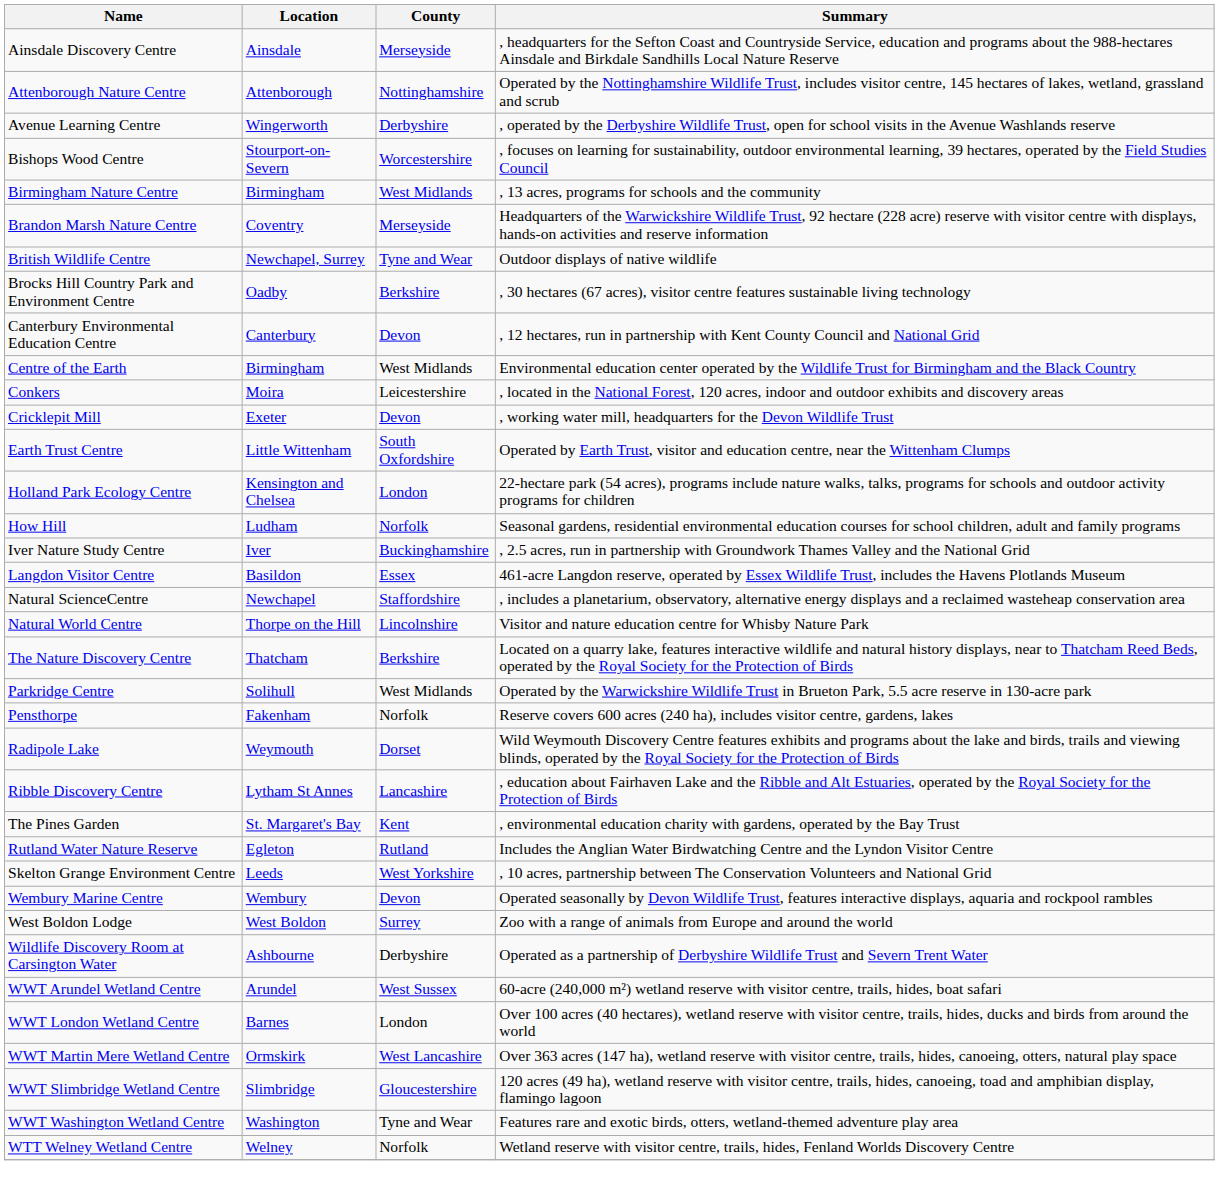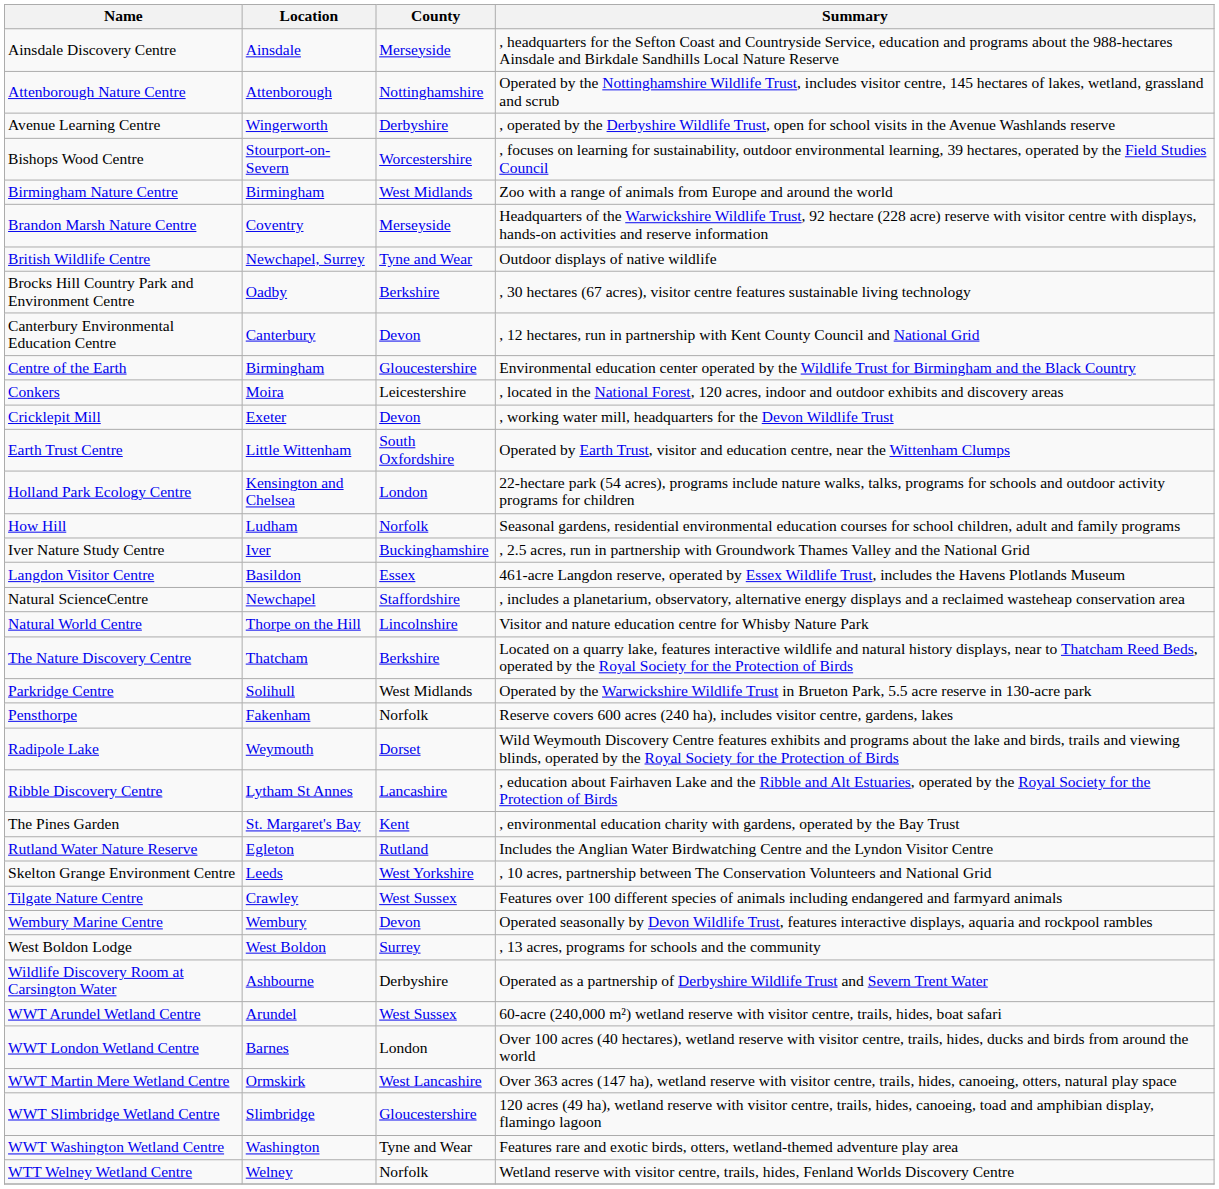 <table class="wikitable sortable">
 <tr>
 <th>Name</th>
 <th>Location</th>
 <th>County</th>
 <th>Summary</th>
 </tr>
 <tr>
 <td>Ainsdale Discovery Centre</td>
 <td><a href='#'>Ainsdale</a></td>
 <td><a href='#'>Merseyside</a></td>
 <td>, headquarters for the Sefton Coast and Countryside Service, education and programs about the 988-hectares Ainsdale and Birkdale Sandhills Local Nature Reserve</td>
 </tr>
 <tr>
 <td><a href='#'>Attenborough Nature Centre</a></td>
 <td><a href='#'>Attenborough</a></td>
 <td><a href='#'>Nottinghamshire</a></td>
 <td>Operated by the <a href='#'>Nottinghamshire Wildlife Trust</a>, includes visitor centre, 145 hectares of lakes, wetland, grassland and scrub</td>
 </tr>
 <tr>
 <td>Avenue Learning Centre</td>
 <td><a href='#'>Wingerworth</a></td>
 <td><a href='#'>Derbyshire</a></td>
 <td>, operated by the <a href='#'>Derbyshire Wildlife Trust</a>, open for school visits in the Avenue Washlands reserve</td>
 </tr>
 <tr>
 <td>Bishops Wood Centre</td>
 <td><a href='#'>Stourport-on-Severn</a></td>
 <td><a href='#'>Worcestershire</a></td>
 <td>, focuses on learning for sustainability, outdoor environmental learning, 39 hectares, operated by the <a href='#'>Field Studies Council</a></td>
 </tr>
 <tr>
 <td><a href='#'>Birmingham Nature Centre</a></td>
 <td><a href='#'>Birmingham</a></td>
 <td><a href='#'>West Midlands</a></td>
-<td>, 13 acres, programs for schools and the community</td>
+<td>Zoo with a range of animals from Europe and around the world</td>
 </tr>
 <tr>
 <td><a href='#'>Brandon Marsh Nature Centre</a></td>
 <td><a href='#'>Coventry</a></td>
 <td><a href='#'>Merseyside</a></td>
 <td>Headquarters of the <a href='#'>Warwickshire Wildlife Trust</a>, 92 hectare (228 acre) reserve with visitor centre with displays, hands-on activities and reserve information</td>
 </tr>
 <tr>
 <td><a href='#'>British Wildlife Centre</a></td>
 <td><a href='#'>Newchapel, Surrey</a></td>
 <td><a href='#'>Tyne and Wear</a></td>
 <td>Outdoor displays of native wildlife</td>
 </tr>
 <tr>
 <td>Brocks Hill Country Park and Environment Centre</td>
 <td><a href='#'>Oadby</a></td>
 <td><a href='#'>Berkshire</a></td>
 <td>, 30 hectares (67 acres), visitor centre features sustainable living technology</td>
 </tr>
 <tr>
 <td>Canterbury Environmental Education Centre</td>
 <td><a href='#'>Canterbury</a></td>
 <td><a href='#'>Devon</a></td>
 <td>, 12 hectares, run in partnership with Kent County Council and <a href='#'>National Grid</a></td>
 </tr>
 <tr>
 <td><a href='#'>Centre of the Earth</a></td>
 <td><a href='#'>Birmingham</a></td>
-<td>West Midlands</td>
+<td><a href='#'>Gloucestershire</a></td>
 <td>Environmental education center operated by the <a href='#'>Wildlife Trust for Birmingham and the Black Country</a></td>
 </tr>
 <tr>
 <td><a href='#'>Conkers</a></td>
 <td><a href='#'>Moira</a></td>
 <td>Leicestershire</td>
 <td>, located in the <a href='#'>National Forest</a>, 120 acres, indoor and outdoor exhibits and discovery areas</td>
 </tr>
 <tr>
 <td><a href='#'>Cricklepit Mill</a></td>
 <td><a href='#'>Exeter</a></td>
 <td><a href='#'>Devon</a></td>
 <td>, working water mill, headquarters for the <a href='#'>Devon Wildlife Trust</a></td>
 </tr>
 <tr>
 <td><a href='#'>Earth Trust Centre</a></td>
 <td><a href='#'>Little Wittenham</a></td>
 <td><a href='#'>South Oxfordshire</a></td>
 <td>Operated by <a href='#'>Earth Trust</a>, visitor and education centre, near the <a href='#'>Wittenham Clumps</a></td>
 </tr>
 <tr>
 <td><a href='#'>Holland Park Ecology Centre</a></td>
 <td><a href='#'>Kensington and Chelsea</a></td>
 <td><a href='#'>London</a></td>
 <td>22-hectare park (54 acres), programs include nature walks, talks, programs for schools and outdoor activity programs for children</td>
 </tr>
 <tr>
 <td><a href='#'>How Hill</a></td>
 <td><a href='#'>Ludham</a></td>
 <td><a href='#'>Norfolk</a></td>
 <td>Seasonal gardens, residential environmental education courses for school children, adult and family programs</td>
 </tr>
 <tr>
 <td>Iver Nature Study Centre</td>
 <td><a href='#'>Iver</a></td>
 <td><a href='#'>Buckinghamshire</a></td>
 <td>, 2.5 acres, run in partnership with Groundwork Thames Valley and the National Grid</td>
 </tr>
 <tr>
 <td><a href='#'>Langdon Visitor Centre</a></td>
 <td><a href='#'>Basildon</a></td>
 <td><a href='#'>Essex</a></td>
 <td>461-acre Langdon reserve, operated by <a href='#'>Essex Wildlife Trust</a>, includes the Havens Plotlands Museum</td>
 </tr>
 <tr>
 <td>Natural ScienceCentre</td>
 <td><a href='#'>Newchapel</a></td>
 <td><a href='#'>Staffordshire</a></td>
 <td>, includes a planetarium, observatory, alternative energy displays and a reclaimed wasteheap conservation area</td>
 </tr>
 <tr>
 <td><a href='#'>Natural World Centre</a></td>
 <td><a href='#'>Thorpe on the Hill</a></td>
 <td><a href='#'>Lincolnshire</a></td>
 <td>Visitor and nature education centre for Whisby Nature Park</td>
 </tr>
 <tr>
 <td><a href='#'>The Nature Discovery Centre</a></td>
 <td><a href='#'>Thatcham</a></td>
 <td><a href='#'>Berkshire</a></td>
 <td>Located on a quarry lake, features interactive wildlife and natural history displays, near to <a href='#'>Thatcham Reed Beds</a>, operated by the <a href='#'>Royal Society for the Protection of Birds</a></td>
 </tr>
 <tr>
 <td><a href='#'>Parkridge Centre</a></td>
 <td><a href='#'>Solihull</a></td>
 <td>West Midlands</td>
 <td>Operated by the <a href='#'>Warwickshire Wildlife Trust</a> in Brueton Park, 5.5 acre reserve in 130-acre park</td>
 </tr>
 <tr>
 <td><a href='#'>Pensthorpe</a></td>
 <td><a href='#'>Fakenham</a></td>
 <td>Norfolk</td>
 <td>Reserve covers 600 acres (240 ha), includes visitor centre, gardens, lakes</td>
 </tr>
 <tr>
 <td><a href='#'>Radipole Lake</a></td>
 <td><a href='#'>Weymouth</a></td>
 <td><a href='#'>Dorset</a></td>
 <td>Wild Weymouth Discovery Centre features exhibits and programs about the lake and birds, trails and viewing blinds, operated by the <a href='#'>Royal Society for the Protection of Birds</a></td>
 </tr>
 <tr>
 <td><a href='#'>Ribble Discovery Centre</a></td>
 <td><a href='#'>Lytham St Annes</a></td>
 <td><a href='#'>Lancashire</a></td>
 <td>, education about Fairhaven Lake and the <a href='#'>Ribble and Alt Estuaries</a>, operated by the <a href='#'>Royal Society for the Protection of Birds</a></td>
 </tr>
 <tr>
 <td>The Pines Garden</td>
 <td><a href='#'>St. Margaret's Bay</a></td>
 <td><a href='#'>Kent</a></td>
 <td>, environmental education charity with gardens, operated by the Bay Trust</td>
 </tr>
 <tr>
 <td><a href='#'>Rutland Water Nature Reserve</a></td>
 <td><a href='#'>Egleton</a></td>
 <td><a href='#'>Rutland</a></td>
 <td>Includes the Anglian Water Birdwatching Centre and the Lyndon Visitor Centre</td>
 </tr>
 <tr>
 <td>Skelton Grange Environment Centre</td>
 <td><a href='#'>Leeds</a></td>
 <td><a href='#'>West Yorkshire</a></td>
 <td>, 10 acres, partnership between The Conservation Volunteers and National Grid</td>
 </tr>
 <tr>
+<td><a href='#'>Tilgate Nature Centre</a></td>
+<td><a href='#'>Crawley</a></td>
+<td><a href='#'>West Sussex</a></td>
+<td>Features over 100 different species of animals including endangered and farmyard animals</td>
+</tr>
+<tr>
 <td><a href='#'>Wembury Marine Centre</a></td>
 <td><a href='#'>Wembury</a></td>
 <td><a href='#'>Devon</a></td>
 <td>Operated seasonally by <a href='#'>Devon Wildlife Trust</a>, features interactive displays, aquaria and rockpool rambles</td>
 </tr>
 <tr>
 <td>West Boldon Lodge</td>
 <td><a href='#'>West Boldon</a></td>
 <td><a href='#'>Surrey</a></td>
-<td>Zoo with a range of animals from Europe and around the world</td>
+<td>, 13 acres, programs for schools and the community</td>
 </tr>
 <tr>
 <td><a href='#'>Wildlife Discovery Room at Carsington Water</a></td>
 <td><a href='#'>Ashbourne</a></td>
 <td>Derbyshire</td>
 <td>Operated as a partnership of <a href='#'>Derbyshire Wildlife Trust</a> and <a href='#'>Severn Trent Water</a></td>
 </tr>
 <tr>
 <td><a href='#'>WWT Arundel Wetland Centre</a></td>
 <td><a href='#'>Arundel</a></td>
 <td><a href='#'>West Sussex</a></td>
 <td>60-acre (240,000 m²) wetland reserve with visitor centre, trails, hides, boat safari</td>
 </tr>
 <tr>
 <td><a href='#'>WWT London Wetland Centre</a></td>
 <td><a href='#'>Barnes</a></td>
 <td>London</td>
 <td>Over 100 acres (40 hectares), wetland reserve with visitor centre, trails, hides, ducks and birds from around the world</td>
 </tr>
 <tr>
 <td><a href='#'>WWT Martin Mere Wetland Centre</a></td>
 <td><a href='#'>Ormskirk</a></td>
 <td><a href='#'>West Lancashire</a></td>
 <td>Over 363 acres (147 ha), wetland reserve with visitor centre, trails, hides, canoeing, otters, natural play space</td>
 </tr>
 <tr>
 <td><a href='#'>WWT Slimbridge Wetland Centre</a></td>
 <td><a href='#'>Slimbridge</a></td>
 <td><a href='#'>Gloucestershire</a></td>
 <td>120 acres (49 ha), wetland reserve with visitor centre, trails, hides, canoeing, toad and amphibian display, flamingo lagoon</td>
 </tr>
 <tr>
 <td><a href='#'>WWT Washington Wetland Centre</a></td>
 <td><a href='#'>Washington</a></td>
 <td>Tyne and Wear</td>
 <td>Features rare and exotic birds, otters, wetland-themed adventure play area</td>
 </tr>
 <tr>
 <td><a href='#'>WTT Welney Wetland Centre</a></td>
 <td><a href='#'>Welney</a></td>
 <td>Norfolk</td>
 <td>Wetland reserve with visitor centre, trails, hides, Fenland Worlds Discovery Centre</td>
 </tr>
 <tr>
 </tr>
 </table>
